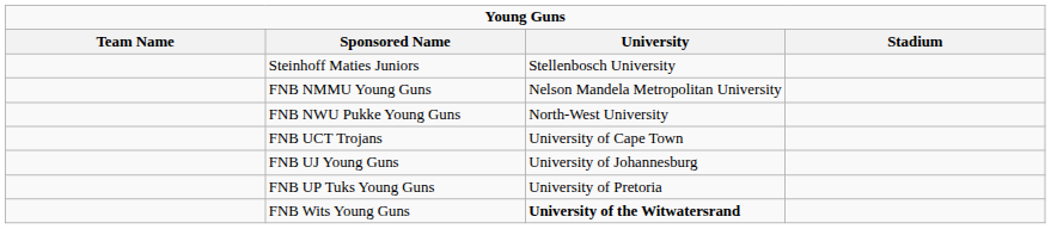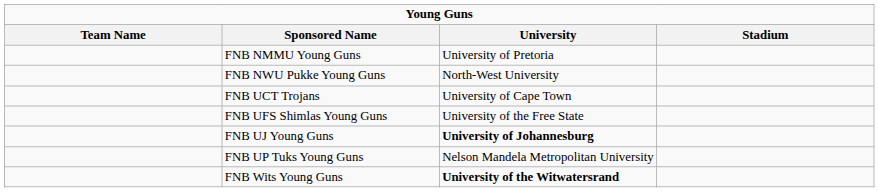 <table class="wikitable">
 <tr>
 <td colspan=4 align=center><strong>Young Guns</strong></td>
 </tr>
 <tr>
 <th width=25%>Team Name</th>
 <th width=25%>Sponsored Name</th>
 <th width=25%>University</th>
 <th width=25%>Stadium</th>
 </tr>
 <tr>
 <td></td>
-<td>Steinhoff Maties Juniors</td>
-<td>Stellenbosch University</td>
-<td></td>
-</tr>
-<tr>
-<td></td>
 <td>FNB NMMU Young Guns</td>
-<td>Nelson Mandela Metropolitan University</td>
+<td>University of Pretoria</td>
 <td></td>
 </tr>
 <tr>
 <td></td>
 <td>FNB NWU Pukke Young Guns</td>
 <td>North-West University</td>
 <td></td>
 </tr>
 <tr>
 <td></td>
 <td>FNB UCT Trojans</td>
 <td>University of Cape Town</td>
 <td></td>
 </tr>
 <tr>
 <td></td>
+<td>FNB UFS Shimlas Young Guns</td>
+<td>University of the Free State</td>
+<td></td>
+</tr>
+<tr>
+<td></td>
 <td>FNB UJ Young Guns</td>
-<td>University of Johannesburg</td>
+<td><strong>University of Johannesburg</strong></td>
 <td></td>
 </tr>
 <tr>
 <td></td>
 <td>FNB UP Tuks Young Guns</td>
-<td>University of Pretoria</td>
+<td>Nelson Mandela Metropolitan University</td>
 <td></td>
 </tr>
 <tr>
 <td></td>
 <td>FNB Wits Young Guns</td>
 <td><strong>University of the Witwatersrand</strong></td>
 <td></td>
 </tr>
 </table>
